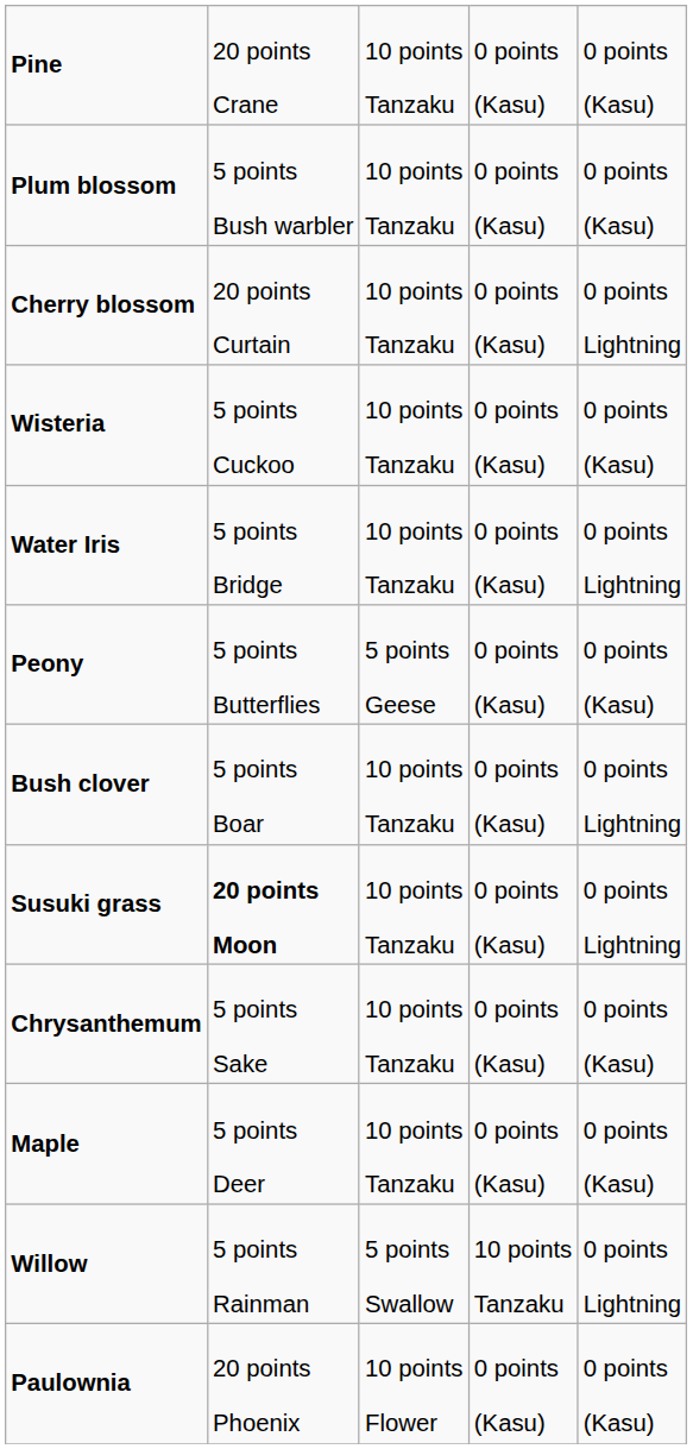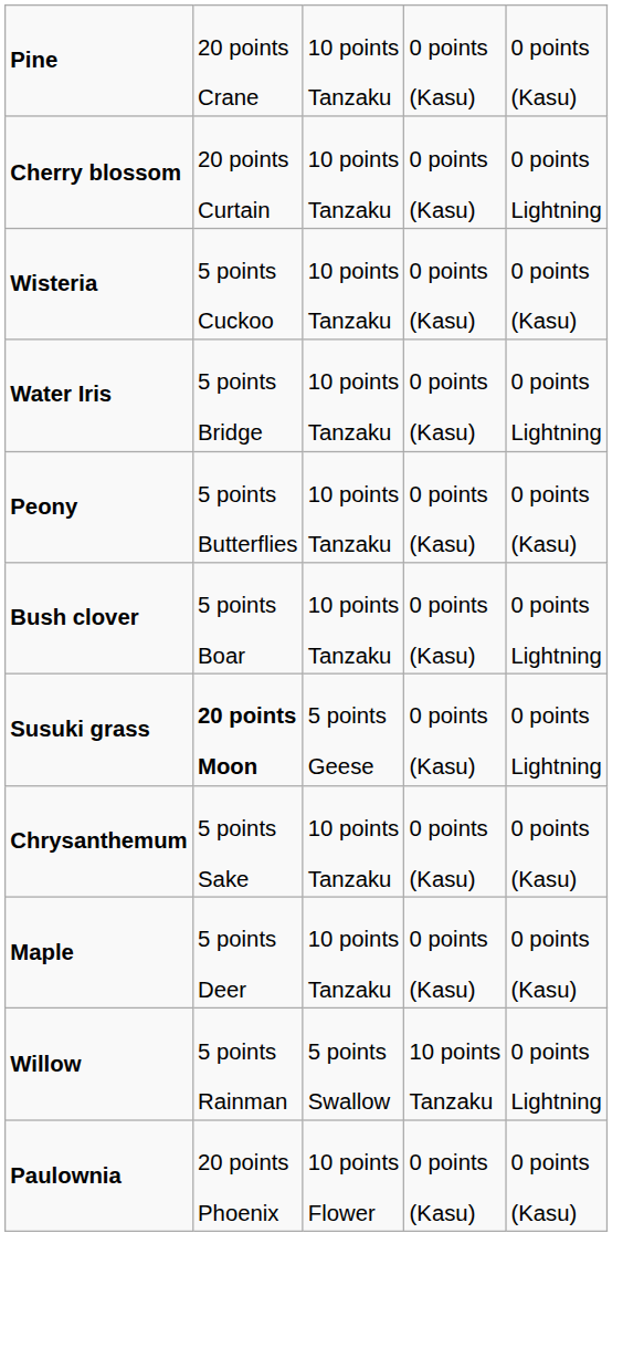 <table class="wikitable" border="1">
 <tr>
 <td><strong>Pine</strong></td>
 <td><br>20 points<br><br>Crane</td>
-<td><br>10 points<br><br>Tanzaku</td>
-<td><br>0 points<br><br>(Kasu)</td>
-<td><br>0 points<br><br>(Kasu)</td>
-</tr>
-<tr>
-<td><strong>Plum blossom</strong></td>
-<td><br>5 points<br><br>Bush warbler</td>
 <td><br>10 points<br><br>Tanzaku</td>
 <td><br>0 points<br><br>(Kasu)</td>
 <td><br>0 points<br><br>(Kasu)</td>
 </tr>
 <tr>
 <td><strong>Cherry blossom</strong></td>
 <td><br>20 points<br><br>Curtain</td>
 <td><br>10 points<br><br>Tanzaku</td>
 <td><br>0 points<br><br>(Kasu)</td>
 <td><br>0 points<br><br>Lightning</td>
 </tr>
 <tr>
 <td><strong>Wisteria</strong></td>
 <td><br>5 points<br><br>Cuckoo</td>
 <td><br>10 points<br><br>Tanzaku</td>
 <td><br>0 points<br><br>(Kasu)</td>
 <td><br>0 points<br><br>(Kasu)</td>
 </tr>
 <tr>
 <td><strong>Water Iris</strong></td>
 <td><br>5 points<br><br>Bridge</td>
 <td><br>10 points<br><br>Tanzaku</td>
 <td><br>0 points<br><br>(Kasu)</td>
 <td><br>0 points<br><br>Lightning</td>
 </tr>
 <tr>
 <td><strong>Peony</strong></td>
 <td><br>5 points<br><br>Butterflies</td>
-<td><br>5 points<br><br>Geese</td>
+<td><br>10 points<br><br>Tanzaku</td>
 <td><br>0 points<br><br>(Kasu)</td>
 <td><br>0 points<br><br>(Kasu)</td>
 </tr>
 <tr>
 <td><strong>Bush clover</strong></td>
 <td><br>5 points<br><br>Boar</td>
 <td><br>10 points<br><br>Tanzaku</td>
 <td><br>0 points<br><br>(Kasu)</td>
 <td><br>0 points<br><br>Lightning</td>
 </tr>
 <tr>
 <td><strong>Susuki grass</strong></td>
 <td><strong><br>20 points<br><br>Moon</strong></td>
-<td><br>10 points<br><br>Tanzaku</td>
+<td><br>5 points<br><br>Geese</td>
 <td><br>0 points<br><br>(Kasu)</td>
 <td><br>0 points<br><br>Lightning</td>
 </tr>
 <tr>
 <td><strong>Chrysanthemum</strong></td>
 <td><br>5 points<br><br>Sake</td>
 <td><br>10 points<br><br>Tanzaku</td>
 <td><br>0 points<br><br>(Kasu)</td>
 <td><br>0 points<br><br>(Kasu)</td>
 </tr>
 <tr>
 <td><strong>Maple</strong></td>
 <td><br>5 points<br><br>Deer</td>
 <td><br>10 points<br><br>Tanzaku</td>
 <td><br>0 points<br><br>(Kasu)</td>
 <td><br>0 points<br><br>(Kasu)</td>
 </tr>
 <tr>
 <td><strong>Willow</strong></td>
 <td><br>5 points<br><br>Rainman</td>
 <td><br>5 points<br><br>Swallow</td>
 <td><br>10 points<br><br>Tanzaku</td>
 <td><br>0 points<br><br>Lightning</td>
 </tr>
 <tr>
 <td><strong>Paulownia</strong></td>
 <td><br>20 points<br><br>Phoenix</td>
 <td><br>10 points<br><br>Flower</td>
 <td><br>0 points<br><br>(Kasu)</td>
 <td><br>0 points<br><br>(Kasu)</td>
 </tr>
 </table>
